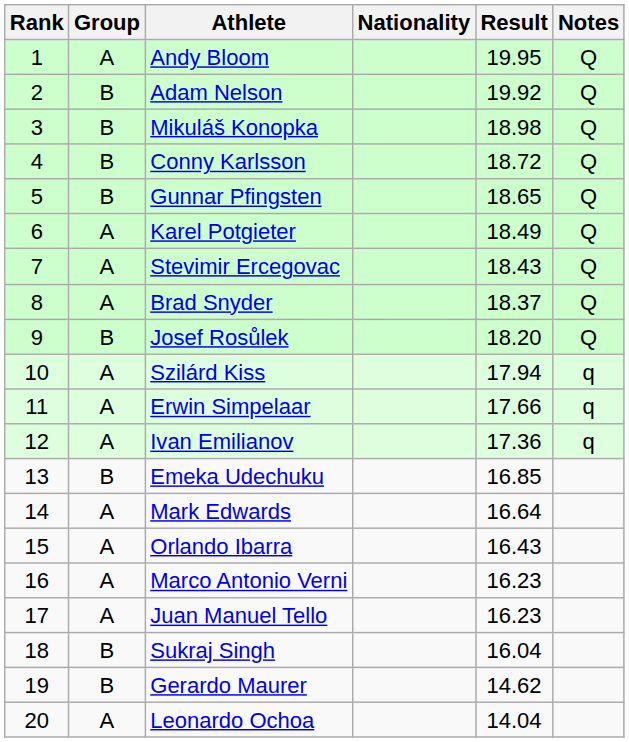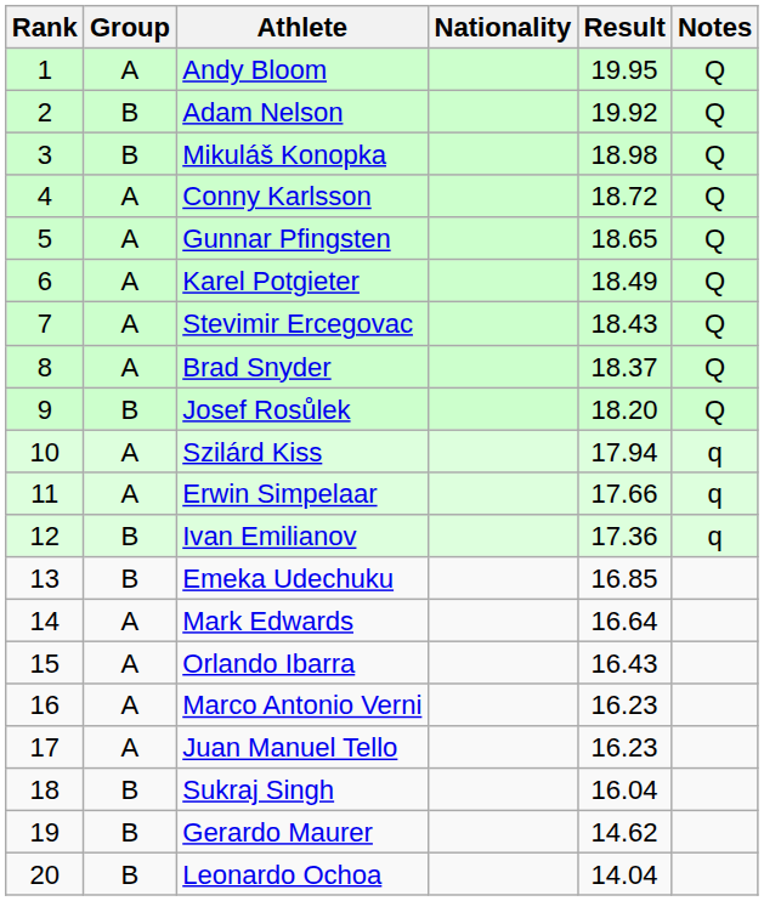 <table class="wikitable sortable" style="text-align:center;font-size:95%">
 <tr>
 <th>Rank</th>
 <th>Group</th>
 <th>Athlete</th>
 <th>Nationality</th>
 <th>Result</th>
 <th>Notes</th>
 </tr>
 <tr bgcolor=ccffcc>
 <td>1</td>
 <td>A</td>
 <td align="left"><a href='#'>Andy Bloom</a></td>
 <td align=left></td>
 <td>19.95</td>
 <td>Q</td>
 </tr>
 <tr bgcolor=ccffcc>
 <td>2</td>
 <td>B</td>
 <td align="left"><a href='#'>Adam Nelson</a></td>
 <td align=left></td>
 <td>19.92</td>
 <td>Q</td>
 </tr>
 <tr bgcolor=ccffcc>
 <td>3</td>
 <td>B</td>
 <td align="left"><a href='#'>Mikuláš Konopka</a></td>
 <td align=left></td>
 <td>18.98</td>
 <td>Q</td>
 </tr>
 <tr bgcolor=ccffcc>
 <td>4</td>
-<td>B</td>
+<td>A</td>
 <td align="left"><a href='#'>Conny Karlsson</a></td>
 <td align=left></td>
 <td>18.72</td>
 <td>Q</td>
 </tr>
 <tr bgcolor=ccffcc>
 <td>5</td>
-<td>B</td>
+<td>A</td>
 <td align="left"><a href='#'>Gunnar Pfingsten</a></td>
 <td align=left></td>
 <td>18.65</td>
 <td>Q</td>
 </tr>
 <tr bgcolor=ccffcc>
 <td>6</td>
 <td>A</td>
 <td align="left"><a href='#'>Karel Potgieter</a></td>
 <td align=left></td>
 <td>18.49</td>
 <td>Q</td>
 </tr>
 <tr bgcolor=ccffcc>
 <td>7</td>
 <td>A</td>
 <td align="left"><a href='#'>Stevimir Ercegovac</a></td>
 <td align=left></td>
 <td>18.43</td>
 <td>Q</td>
 </tr>
 <tr bgcolor=ccffcc>
 <td>8</td>
 <td>A</td>
 <td align="left"><a href='#'>Brad Snyder</a></td>
 <td align=left></td>
 <td>18.37</td>
 <td>Q</td>
 </tr>
 <tr bgcolor=ccffcc>
 <td>9</td>
 <td>B</td>
 <td align="left"><a href='#'>Josef Rosůlek</a></td>
 <td align=left></td>
 <td>18.20</td>
 <td>Q</td>
 </tr>
 <tr bgcolor=ddffdd>
 <td>10</td>
 <td>A</td>
 <td align="left"><a href='#'>Szilárd Kiss</a></td>
 <td align=left></td>
 <td>17.94</td>
 <td>q</td>
 </tr>
 <tr bgcolor=ddffdd>
 <td>11</td>
 <td>A</td>
 <td align="left"><a href='#'>Erwin Simpelaar</a></td>
 <td align=left></td>
 <td>17.66</td>
 <td>q</td>
 </tr>
 <tr bgcolor=ddffdd>
 <td>12</td>
-<td>A</td>
+<td>B</td>
 <td align="left"><a href='#'>Ivan Emilianov</a></td>
 <td align=left></td>
 <td>17.36</td>
 <td>q</td>
 </tr>
 <tr>
 <td>13</td>
 <td>B</td>
 <td align="left"><a href='#'>Emeka Udechuku</a></td>
 <td align=left></td>
 <td>16.85</td>
 <td></td>
 </tr>
 <tr>
 <td>14</td>
 <td>A</td>
 <td align="left"><a href='#'>Mark Edwards</a></td>
 <td align=left></td>
 <td>16.64</td>
 <td></td>
 </tr>
 <tr>
 <td>15</td>
 <td>A</td>
 <td align="left"><a href='#'>Orlando Ibarra</a></td>
 <td align=left></td>
 <td>16.43</td>
 <td></td>
 </tr>
 <tr>
 <td>16</td>
 <td>A</td>
 <td align="left"><a href='#'>Marco Antonio Verni</a></td>
 <td align=left></td>
 <td>16.23</td>
 <td></td>
 </tr>
 <tr>
 <td>17</td>
 <td>A</td>
 <td align="left"><a href='#'>Juan Manuel Tello</a></td>
 <td align=left></td>
 <td>16.23</td>
 <td></td>
 </tr>
 <tr>
 <td>18</td>
 <td>B</td>
 <td align="left"><a href='#'>Sukraj Singh</a></td>
 <td align=left></td>
 <td>16.04</td>
 <td></td>
 </tr>
 <tr>
 <td>19</td>
 <td>B</td>
 <td align="left"><a href='#'>Gerardo Maurer</a></td>
 <td align=left></td>
 <td>14.62</td>
 <td></td>
 </tr>
 <tr>
 <td>20</td>
-<td>A</td>
+<td>B</td>
 <td align="left"><a href='#'>Leonardo Ochoa</a></td>
 <td align=left></td>
 <td>14.04</td>
 <td></td>
 </tr>
 </table>
